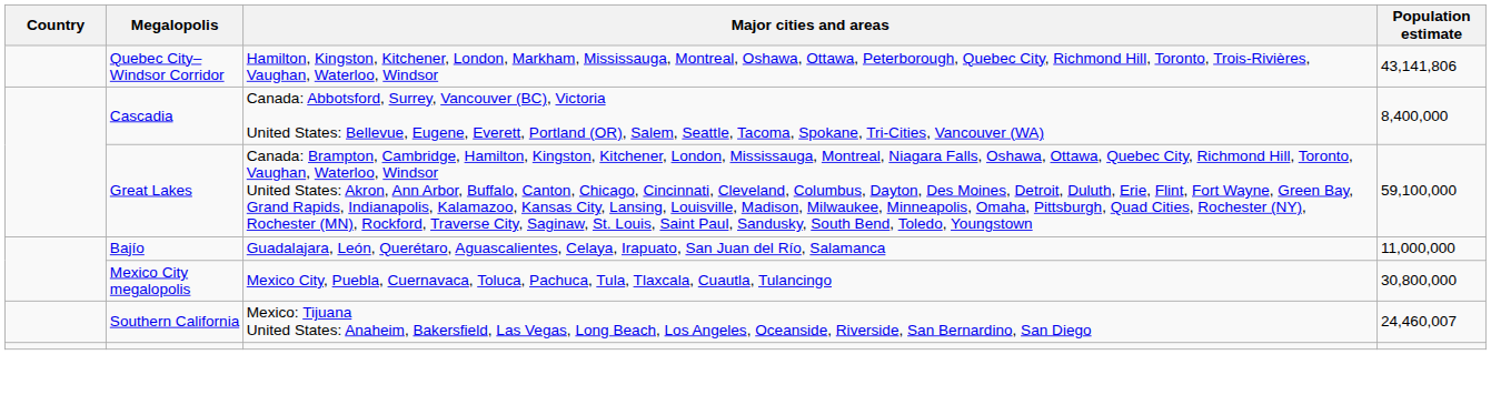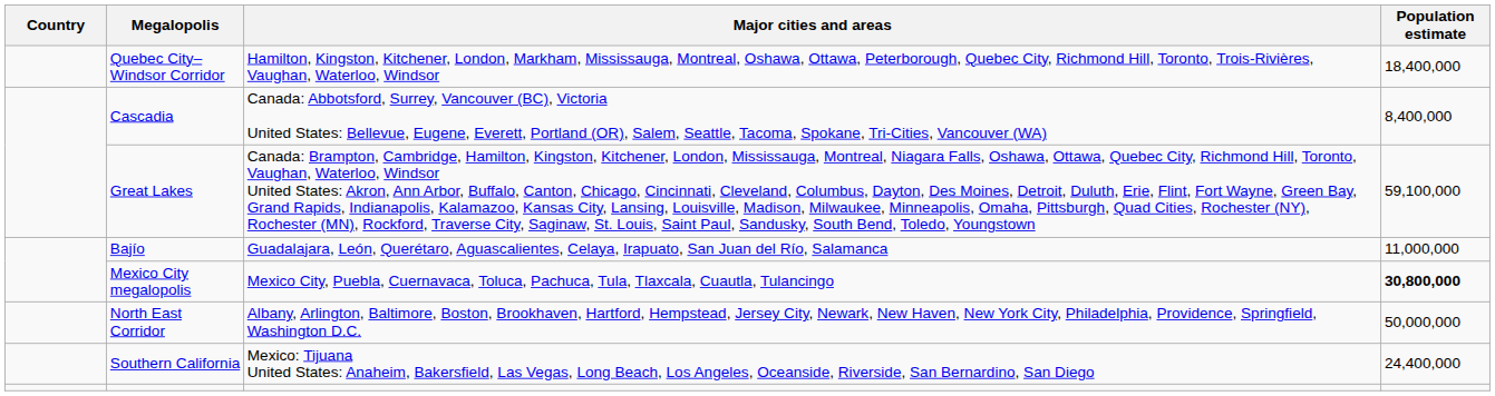 <table class="wikitable sortable">
 <tr>
 <th width=100>Country</th>
 <th>Megalopolis</th>
 <th>Major cities and areas</th>
 <th>Population estimate</th>
 </tr>
 <tr>
 <td></td>
 <td><a href='#'>Quebec City–Windsor Corridor</a></td>
 <td><a href='#'>Hamilton</a>, <a href='#'>Kingston</a>, <a href='#'>Kitchener</a>, <a href='#'>London</a>, <a href='#'>Markham</a>, <a href='#'>Mississauga</a>, <a href='#'>Montreal</a>, <a href='#'>Oshawa</a>, <a href='#'>Ottawa</a>, <a href='#'>Peterborough</a>, <a href='#'>Quebec City</a>, <a href='#'> Richmond Hill</a>, <a href='#'>Toronto</a>, <a href='#'>Trois-Rivières</a>, <a href='#'>Vaughan</a>, <a href='#'>Waterloo</a>, <a href='#'>Windsor</a></td>
-<td>43,141,806</td>
+<td>18,400,000</td>
 </tr>
 <tr>
 <td rowspan="2"><br></td>
 <td><a href='#'>Cascadia</a></td>
 <td>Canada: <a href='#'>Abbotsford</a>, <a href='#'>Surrey</a>, <a href='#'>Vancouver (BC)</a>, <a href='#'>Victoria</a><br><br>United States: <a href='#'>Bellevue</a>, <a href='#'>Eugene</a>, <a href='#'>Everett</a>, <a href='#'>Portland (OR)</a>, <a href='#'>Salem</a>, <a href='#'>Seattle</a>, <a href='#'>Tacoma</a>, <a href='#'>Spokane</a>, <a href='#'>Tri-Cities</a>, <a href='#'>Vancouver (WA)</a></td>
 <td>8,400,000</td>
 </tr>
 <tr>
 <td><a href='#'>Great Lakes</a></td>
 <td>Canada: <a href='#'>Brampton</a>, <a href='#'>Cambridge</a>, <a href='#'>Hamilton</a>, <a href='#'>Kingston</a>, <a href='#'>Kitchener</a>, <a href='#'>London</a>, <a href='#'>Mississauga</a>, <a href='#'>Montreal</a>, <a href='#'>Niagara Falls</a>, <a href='#'>Oshawa</a>, <a href='#'>Ottawa</a>, <a href='#'>Quebec City</a>, <a href='#'> Richmond Hill</a>, <a href='#'>Toronto</a>, <a href='#'>Vaughan</a>, <a href='#'>Waterloo</a>, <a href='#'>Windsor</a><br>United States: <a href='#'>Akron</a>, <a href='#'>Ann Arbor</a>, <a href='#'>Buffalo</a>, <a href='#'>Canton</a>, <a href='#'>Chicago</a>, <a href='#'>Cincinnati</a>, <a href='#'>Cleveland</a>, <a href='#'>Columbus</a>, <a href='#'>Dayton</a>, <a href='#'>Des Moines</a>, <a href='#'>Detroit</a>, <a href='#'>Duluth</a>, <a href='#'>Erie</a>, <a href='#'>Flint</a>, <a href='#'>Fort Wayne</a>, <a href='#'>Green Bay</a>, <a href='#'>Grand Rapids</a>, <a href='#'>Indianapolis</a>, <a href='#'>Kalamazoo</a>, <a href='#'>Kansas City</a>, <a href='#'>Lansing</a>, <a href='#'>Louisville</a>, <a href='#'>Madison</a>, <a href='#'>Milwaukee</a>, <a href='#'>Minneapolis</a>, <a href='#'>Omaha</a>, <a href='#'>Pittsburgh</a>, <a href='#'>Quad Cities</a>, <a href='#'>Rochester (NY)</a>, <a href='#'>Rochester (MN)</a>, <a href='#'>Rockford</a>, <a href='#'>Traverse City</a>, <a href='#'>Saginaw</a>, <a href='#'>St. Louis</a>, <a href='#'>Saint Paul</a>, <a href='#'>Sandusky</a>, <a href='#'>South Bend</a>, <a href='#'>Toledo</a>, <a href='#'>Youngstown</a></td>
 <td>59,100,000</td>
 </tr>
 <tr>
 <td rowspan="2"></td>
 <td><a href='#'>Bajío</a></td>
 <td><a href='#'>Guadalajara</a>, <a href='#'>León</a>, <a href='#'>Querétaro</a>, <a href='#'>Aguascalientes</a>, <a href='#'>Celaya</a>, <a href='#'>Irapuato</a>, <a href='#'>San Juan del Río</a>, <a href='#'>Salamanca</a></td>
 <td>11,000,000</td>
 </tr>
 <tr>
 <td><a href='#'>Mexico City megalopolis</a></td>
 <td><a href='#'>Mexico City</a>, <a href='#'>Puebla</a>, <a href='#'>Cuernavaca</a>, <a href='#'>Toluca</a>, <a href='#'>Pachuca</a>, <a href='#'>Tula</a>, <a href='#'>Tlaxcala</a>, <a href='#'>Cuautla</a>, <a href='#'>Tulancingo</a></td>
-<td>30,800,000</td>
+<td><strong>30,800,000</strong></td>
+</tr>
+<tr>
+<td></td>
+<td><a href='#'>North East Corridor</a></td>
+<td><a href='#'>Albany</a>, <a href='#'>Arlington</a>, <a href='#'>Baltimore</a>, <a href='#'>Boston</a>, <a href='#'>Brookhaven</a>, <a href='#'>Hartford</a>, <a href='#'>Hempstead</a>, <a href='#'>Jersey City</a>, <a href='#'>Newark</a>, <a href='#'>New Haven</a>, <a href='#'>New York City</a>, <a href='#'>Philadelphia</a>, <a href='#'>Providence</a>, <a href='#'>Springfield</a>, <a href='#'>Washington D.C.</a></td>
+<td>50,000,000</td>
 </tr>
 <tr>
 <td><br></td>
 <td><a href='#'>Southern California</a></td>
 <td>Mexico: <a href='#'>Tijuana</a><br>United States: <a href='#'>Anaheim</a>, <a href='#'>Bakersfield</a>, <a href='#'>Las Vegas</a>, <a href='#'>Long Beach</a>, <a href='#'>Los Angeles</a>, <a href='#'>Oceanside</a>, <a href='#'>Riverside</a>, <a href='#'>San Bernardino</a>, <a href='#'>San Diego</a></td>
-<td>24,460,007</td>
+<td>24,400,000</td>
 </tr>
 <tr>
 <td></td>
 <td></td>
 <td></td>
 <td></td>
 </tr>
 </table>
